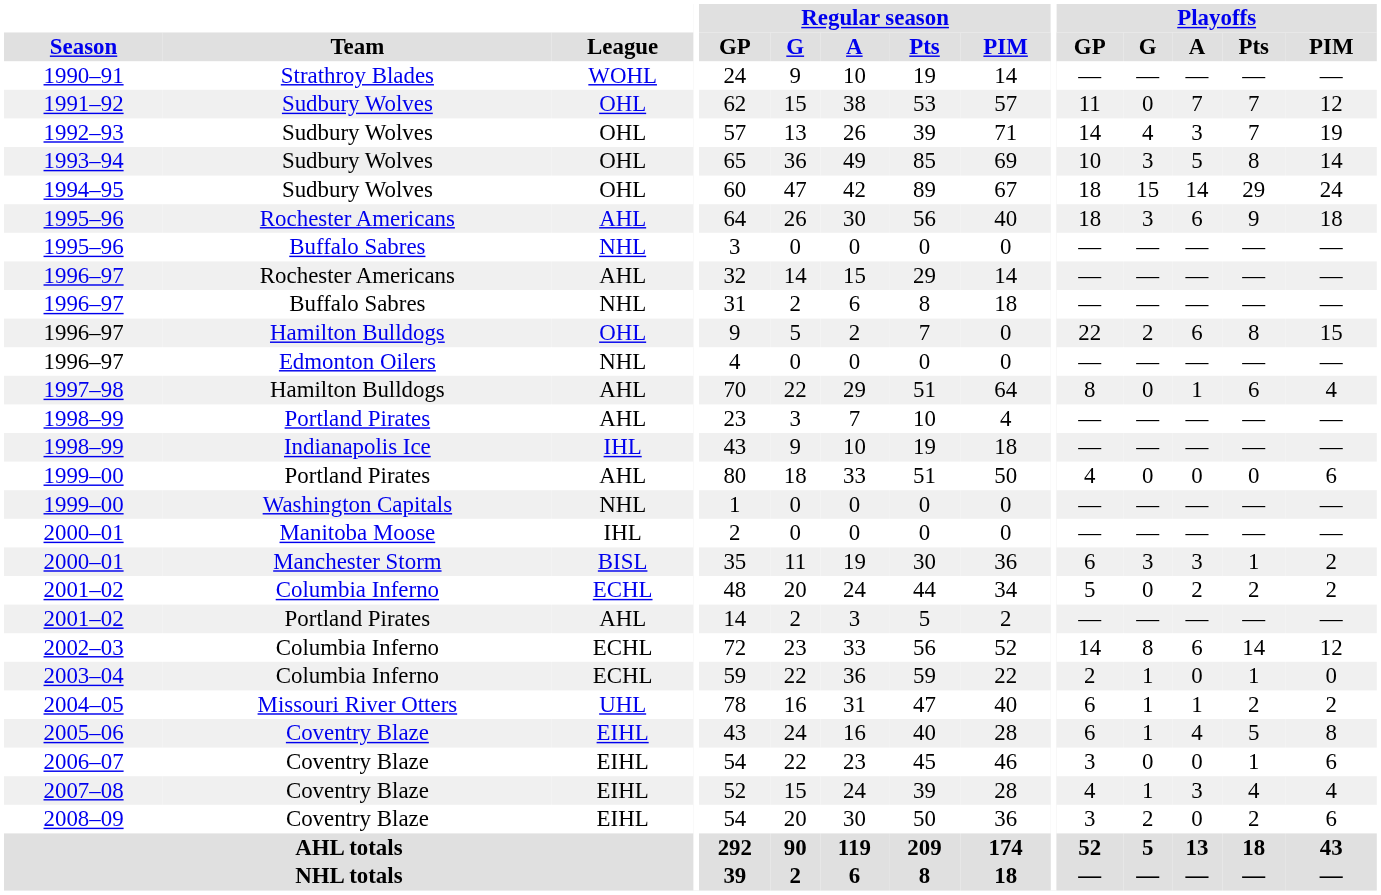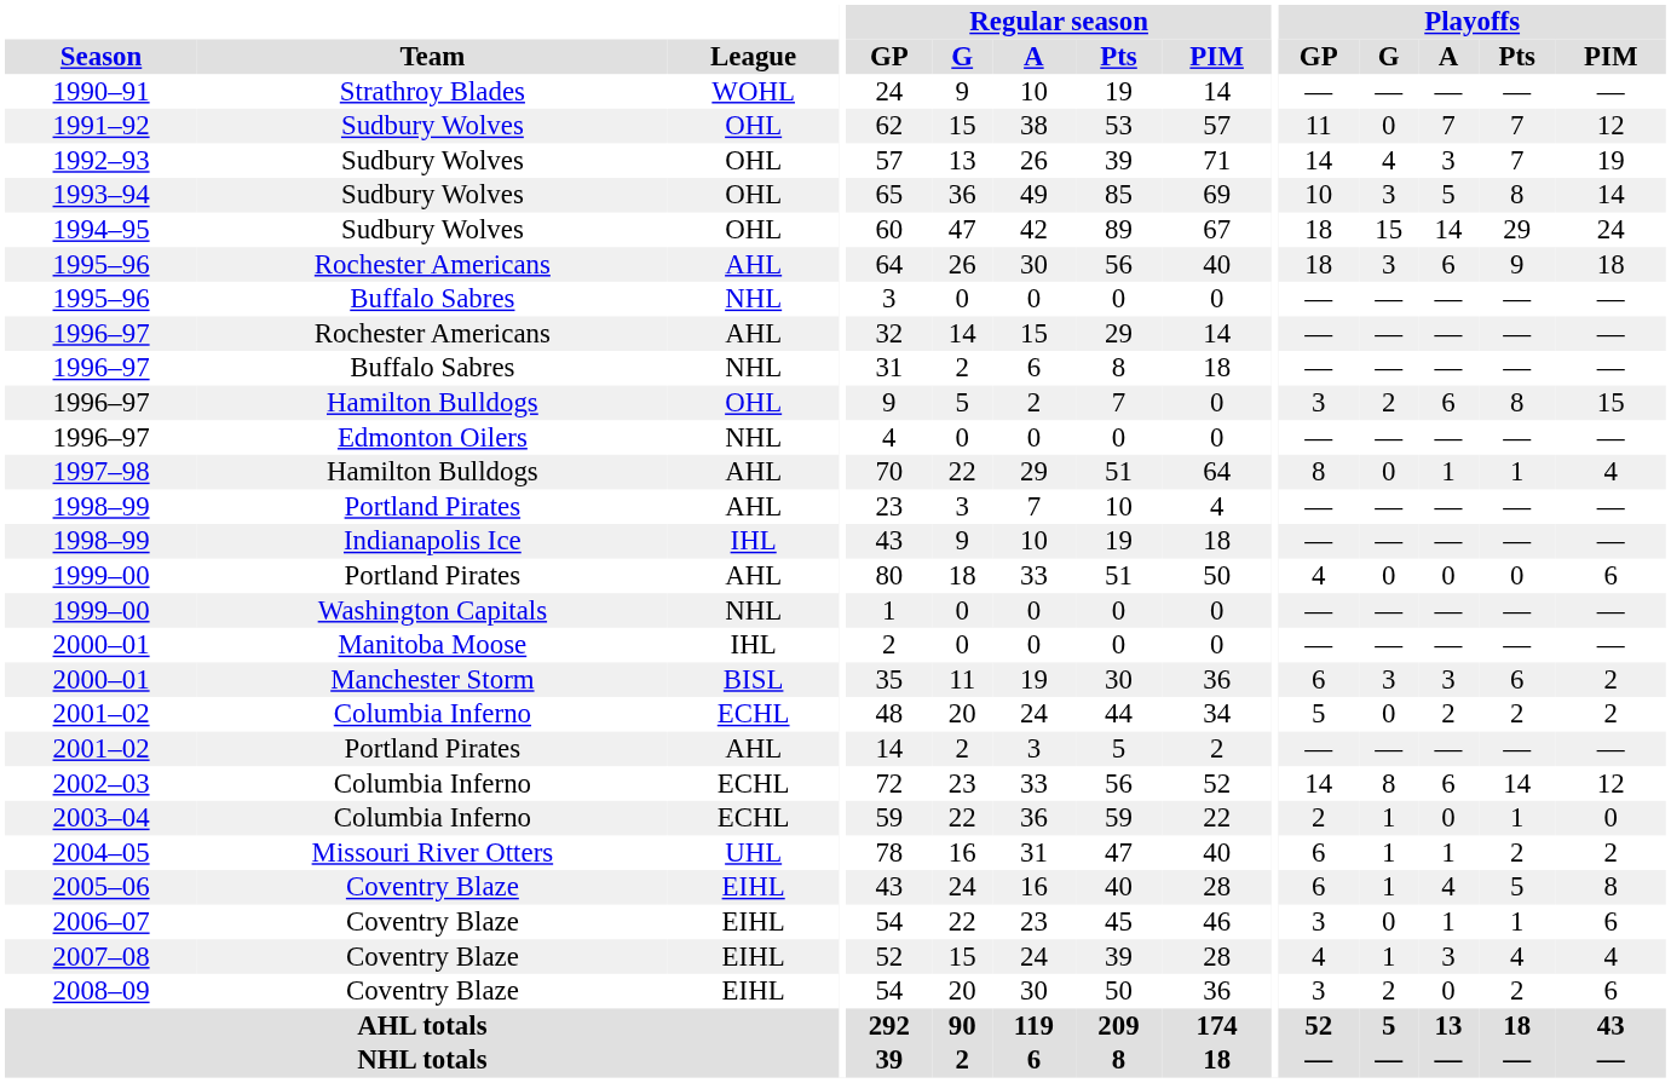 <table border="0" cellpadding="1" cellspacing="0" style="text-align:center; width:60em">
 <tr bgcolor="#e0e0e0">
 <th colspan="3" bgcolor="#ffffff"></th>
 <th rowspan="100" bgcolor="#ffffff"></th>
 <th colspan="5"><a href='#'>Regular season</a></th>
 <th rowspan="100" bgcolor="#ffffff"></th>
 <th colspan="5"><a href='#'>Playoffs</a></th>
 </tr>
 <tr bgcolor="#e0e0e0">
 <th><a href='#'>Season</a></th>
 <th>Team</th>
 <th>League</th>
 <th>GP</th>
 <th><a href='#'>G</a></th>
 <th><a href='#'>A</a></th>
 <th><a href='#'>Pts</a></th>
 <th><a href='#'>PIM</a></th>
 <th>GP</th>
 <th>G</th>
 <th>A</th>
 <th>Pts</th>
 <th>PIM</th>
 </tr>
 <tr>
 <td><a href='#'>1990–91</a></td>
 <td><a href='#'>Strathroy Blades</a></td>
 <td><a href='#'>WOHL</a></td>
 <td>24</td>
 <td>9</td>
 <td>10</td>
 <td>19</td>
 <td>14</td>
 <td>—</td>
 <td>—</td>
 <td>—</td>
 <td>—</td>
 <td>—</td>
 </tr>
 <tr bgcolor="#f0f0f0">
 <td><a href='#'>1991–92</a></td>
 <td><a href='#'>Sudbury Wolves</a></td>
 <td><a href='#'>OHL</a></td>
 <td>62</td>
 <td>15</td>
 <td>38</td>
 <td>53</td>
 <td>57</td>
 <td>11</td>
 <td>0</td>
 <td>7</td>
 <td>7</td>
 <td>12</td>
 </tr>
 <tr>
 <td><a href='#'>1992–93</a></td>
 <td>Sudbury Wolves</td>
 <td>OHL</td>
 <td>57</td>
 <td>13</td>
 <td>26</td>
 <td>39</td>
 <td>71</td>
 <td>14</td>
 <td>4</td>
 <td>3</td>
 <td>7</td>
 <td>19</td>
 </tr>
 <tr bgcolor="#f0f0f0">
 <td><a href='#'>1993–94</a></td>
 <td>Sudbury Wolves</td>
 <td>OHL</td>
 <td>65</td>
 <td>36</td>
 <td>49</td>
 <td>85</td>
 <td>69</td>
 <td>10</td>
 <td>3</td>
 <td>5</td>
 <td>8</td>
 <td>14</td>
 </tr>
 <tr>
 <td><a href='#'>1994–95</a></td>
 <td>Sudbury Wolves</td>
 <td>OHL</td>
 <td>60</td>
 <td>47</td>
 <td>42</td>
 <td>89</td>
 <td>67</td>
 <td>18</td>
 <td>15</td>
 <td>14</td>
 <td>29</td>
 <td>24</td>
 </tr>
 <tr bgcolor="#f0f0f0">
 <td><a href='#'>1995–96</a></td>
 <td><a href='#'>Rochester Americans</a></td>
 <td><a href='#'>AHL</a></td>
 <td>64</td>
 <td>26</td>
 <td>30</td>
 <td>56</td>
 <td>40</td>
 <td>18</td>
 <td>3</td>
 <td>6</td>
 <td>9</td>
 <td>18</td>
 </tr>
 <tr>
 <td><a href='#'>1995–96</a></td>
 <td><a href='#'>Buffalo Sabres</a></td>
 <td><a href='#'>NHL</a></td>
 <td>3</td>
 <td>0</td>
 <td>0</td>
 <td>0</td>
 <td>0</td>
 <td>—</td>
 <td>—</td>
 <td>—</td>
 <td>—</td>
 <td>—</td>
 </tr>
 <tr bgcolor="#f0f0f0">
 <td><a href='#'>1996–97</a></td>
 <td>Rochester Americans</td>
 <td>AHL</td>
 <td>32</td>
 <td>14</td>
 <td>15</td>
 <td>29</td>
 <td>14</td>
 <td>—</td>
 <td>—</td>
 <td>—</td>
 <td>—</td>
 <td>—</td>
 </tr>
 <tr>
 <td><a href='#'>1996–97</a></td>
 <td>Buffalo Sabres</td>
 <td>NHL</td>
 <td>31</td>
 <td>2</td>
 <td>6</td>
 <td>8</td>
 <td>18</td>
 <td>—</td>
 <td>—</td>
 <td>—</td>
 <td>—</td>
 <td>—</td>
 </tr>
 <tr bgcolor="#f0f0f0">
 <td>1996–97</td>
 <td><a href='#'>Hamilton Bulldogs</a></td>
 <td><a href='#'>OHL</a></td>
 <td>9</td>
 <td>5</td>
 <td>2</td>
 <td>7</td>
 <td>0</td>
-<td>22</td>
+<td>3</td>
 <td>2</td>
 <td>6</td>
 <td>8</td>
 <td>15</td>
 </tr>
 <tr>
 <td>1996–97</td>
 <td><a href='#'>Edmonton Oilers</a></td>
 <td>NHL</td>
 <td>4</td>
 <td>0</td>
 <td>0</td>
 <td>0</td>
 <td>0</td>
 <td>—</td>
 <td>—</td>
 <td>—</td>
 <td>—</td>
 <td>—</td>
 </tr>
 <tr bgcolor="#f0f0f0">
 <td><a href='#'>1997–98</a></td>
 <td>Hamilton Bulldogs</td>
 <td>AHL</td>
 <td>70</td>
 <td>22</td>
 <td>29</td>
 <td>51</td>
 <td>64</td>
 <td>8</td>
 <td>0</td>
 <td>1</td>
-<td>6</td>
+<td>1</td>
 <td>4</td>
 </tr>
 <tr>
 <td><a href='#'>1998–99</a></td>
 <td><a href='#'>Portland Pirates</a></td>
 <td>AHL</td>
 <td>23</td>
 <td>3</td>
 <td>7</td>
 <td>10</td>
 <td>4</td>
 <td>—</td>
 <td>—</td>
 <td>—</td>
 <td>—</td>
 <td>—</td>
 </tr>
 <tr bgcolor="#f0f0f0">
 <td><a href='#'>1998–99</a></td>
 <td><a href='#'>Indianapolis Ice</a></td>
 <td><a href='#'>IHL</a></td>
 <td>43</td>
 <td>9</td>
 <td>10</td>
 <td>19</td>
 <td>18</td>
 <td>—</td>
 <td>—</td>
 <td>—</td>
 <td>—</td>
 <td>—</td>
 </tr>
 <tr>
 <td><a href='#'>1999–00</a></td>
 <td>Portland Pirates</td>
 <td>AHL</td>
 <td>80</td>
 <td>18</td>
 <td>33</td>
 <td>51</td>
 <td>50</td>
 <td>4</td>
 <td>0</td>
 <td>0</td>
 <td>0</td>
 <td>6</td>
 </tr>
 <tr bgcolor="#f0f0f0">
 <td><a href='#'>1999–00</a></td>
 <td><a href='#'>Washington Capitals</a></td>
 <td>NHL</td>
 <td>1</td>
 <td>0</td>
 <td>0</td>
 <td>0</td>
 <td>0</td>
 <td>—</td>
 <td>—</td>
 <td>—</td>
 <td>—</td>
 <td>—</td>
 </tr>
 <tr>
 <td><a href='#'>2000–01</a></td>
 <td><a href='#'>Manitoba Moose</a></td>
 <td>IHL</td>
 <td>2</td>
 <td>0</td>
 <td>0</td>
 <td>0</td>
 <td>0</td>
 <td>—</td>
 <td>—</td>
 <td>—</td>
 <td>—</td>
 <td>—</td>
 </tr>
 <tr bgcolor="#f0f0f0">
 <td><a href='#'>2000–01</a></td>
 <td><a href='#'>Manchester Storm</a></td>
 <td><a href='#'>BISL</a></td>
 <td>35</td>
 <td>11</td>
 <td>19</td>
 <td>30</td>
 <td>36</td>
 <td>6</td>
 <td>3</td>
 <td>3</td>
-<td>1</td>
+<td>6</td>
 <td>2</td>
 </tr>
 <tr>
 <td><a href='#'>2001–02</a></td>
 <td><a href='#'>Columbia Inferno</a></td>
 <td><a href='#'>ECHL</a></td>
 <td>48</td>
 <td>20</td>
 <td>24</td>
 <td>44</td>
 <td>34</td>
 <td>5</td>
 <td>0</td>
 <td>2</td>
 <td>2</td>
 <td>2</td>
 </tr>
 <tr bgcolor="#f0f0f0">
 <td><a href='#'>2001–02</a></td>
 <td>Portland Pirates</td>
 <td>AHL</td>
 <td>14</td>
 <td>2</td>
 <td>3</td>
 <td>5</td>
 <td>2</td>
 <td>—</td>
 <td>—</td>
 <td>—</td>
 <td>—</td>
 <td>—</td>
 </tr>
 <tr>
 <td><a href='#'>2002–03</a></td>
 <td>Columbia Inferno</td>
 <td>ECHL</td>
 <td>72</td>
 <td>23</td>
 <td>33</td>
 <td>56</td>
 <td>52</td>
 <td>14</td>
 <td>8</td>
 <td>6</td>
 <td>14</td>
 <td>12</td>
 </tr>
 <tr bgcolor="#f0f0f0">
 <td><a href='#'>2003–04</a></td>
 <td>Columbia Inferno</td>
 <td>ECHL</td>
 <td>59</td>
 <td>22</td>
 <td>36</td>
 <td>59</td>
 <td>22</td>
 <td>2</td>
 <td>1</td>
 <td>0</td>
 <td>1</td>
 <td>0</td>
 </tr>
 <tr>
 <td><a href='#'>2004–05</a></td>
 <td><a href='#'>Missouri River Otters</a></td>
 <td><a href='#'>UHL</a></td>
 <td>78</td>
 <td>16</td>
 <td>31</td>
 <td>47</td>
 <td>40</td>
 <td>6</td>
 <td>1</td>
 <td>1</td>
 <td>2</td>
 <td>2</td>
 </tr>
 <tr bgcolor="#f0f0f0">
 <td><a href='#'>2005–06</a></td>
 <td><a href='#'>Coventry Blaze</a></td>
 <td><a href='#'>EIHL</a></td>
 <td>43</td>
 <td>24</td>
 <td>16</td>
 <td>40</td>
 <td>28</td>
 <td>6</td>
 <td>1</td>
 <td>4</td>
 <td>5</td>
 <td>8</td>
 </tr>
 <tr>
 <td><a href='#'>2006–07</a></td>
 <td>Coventry Blaze</td>
 <td>EIHL</td>
 <td>54</td>
 <td>22</td>
 <td>23</td>
 <td>45</td>
 <td>46</td>
 <td>3</td>
 <td>0</td>
-<td>0</td>
+<td>1</td>
 <td>1</td>
 <td>6</td>
 </tr>
 <tr bgcolor="#f0f0f0">
 <td><a href='#'>2007–08</a></td>
 <td>Coventry Blaze</td>
 <td>EIHL</td>
 <td>52</td>
 <td>15</td>
 <td>24</td>
 <td>39</td>
 <td>28</td>
 <td>4</td>
 <td>1</td>
 <td>3</td>
 <td>4</td>
 <td>4</td>
 </tr>
 <tr>
 <td><a href='#'>2008–09</a></td>
 <td>Coventry Blaze</td>
 <td>EIHL</td>
 <td>54</td>
 <td>20</td>
 <td>30</td>
 <td>50</td>
 <td>36</td>
 <td>3</td>
 <td>2</td>
 <td>0</td>
 <td>2</td>
 <td>6</td>
 </tr>
 <tr bgcolor="#e0e0e0">
 <th colspan="3">AHL totals</th>
 <th>292</th>
 <th>90</th>
 <th>119</th>
 <th>209</th>
 <th>174</th>
 <th>52</th>
 <th>5</th>
 <th>13</th>
 <th>18</th>
 <th>43</th>
 </tr>
 <tr bgcolor="#e0e0e0">
 <th colspan="3">NHL totals</th>
 <th>39</th>
 <th>2</th>
 <th>6</th>
 <th>8</th>
 <th>18</th>
 <th>—</th>
 <th>—</th>
 <th>—</th>
 <th>—</th>
 <th>—</th>
 </tr>
 </table>
